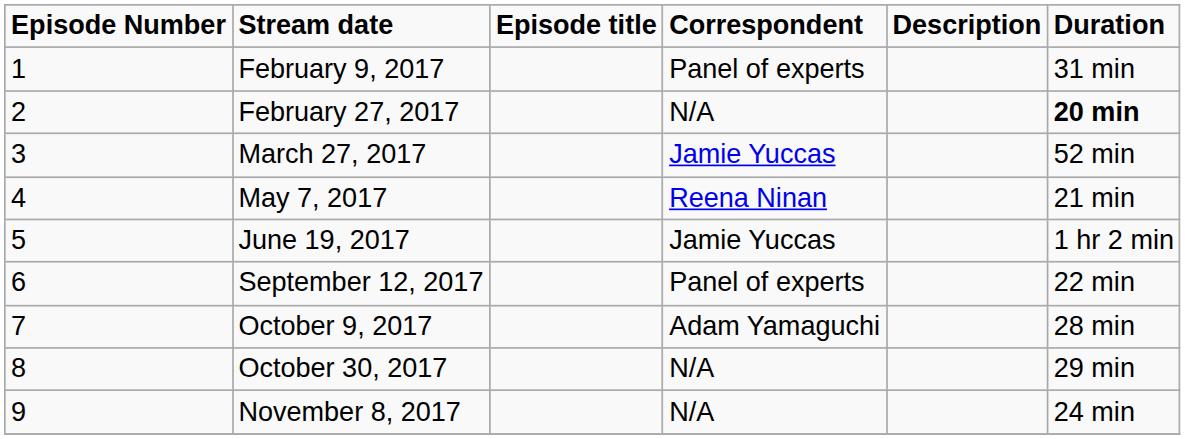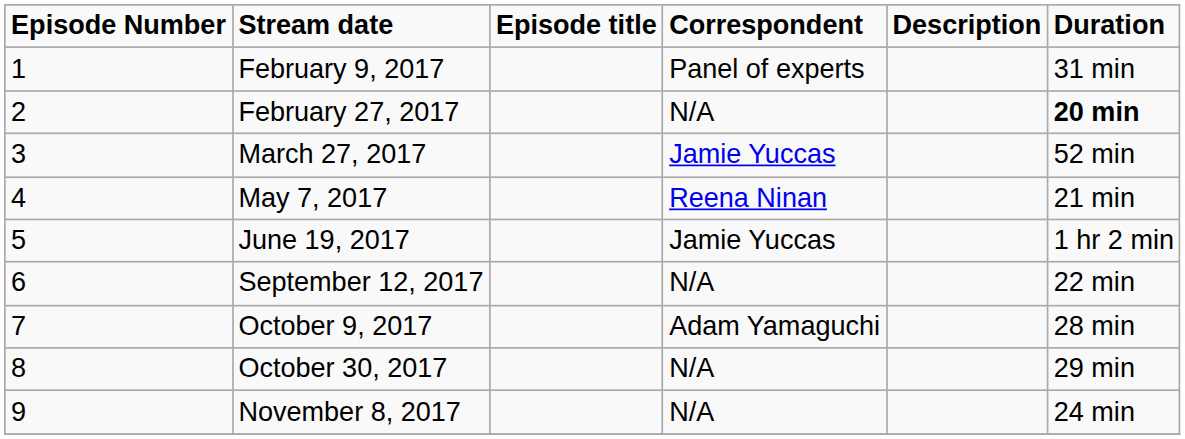 <table class="wikitable">
 <tr>
 <td><strong>Episode Number</strong></td>
 <td><strong>Stream date</strong></td>
 <td><strong>Episode title</strong></td>
 <td><strong>Correspondent</strong></td>
 <td><strong>Description</strong></td>
 <td><strong>Duration</strong></td>
 </tr>
 <tr>
 <td>1</td>
 <td>February 9, 2017</td>
 <td></td>
 <td>Panel of experts</td>
 <td></td>
 <td>31 min</td>
 </tr>
 <tr>
 <td>2</td>
 <td>February 27, 2017</td>
 <td></td>
 <td>N/A</td>
 <td></td>
 <td><strong>20 min</strong></td>
 </tr>
 <tr>
 <td>3</td>
 <td>March 27, 2017</td>
 <td></td>
 <td><a href='#'>Jamie Yuccas</a></td>
 <td></td>
 <td>52 min</td>
 </tr>
 <tr>
 <td>4</td>
 <td>May 7, 2017</td>
 <td></td>
 <td><a href='#'>Reena Ninan</a></td>
 <td></td>
 <td>21 min</td>
 </tr>
 <tr>
 <td>5</td>
 <td>June 19, 2017</td>
 <td></td>
 <td>Jamie Yuccas</td>
 <td></td>
 <td>1 hr 2 min</td>
 </tr>
 <tr>
 <td>6</td>
 <td>September 12, 2017</td>
 <td></td>
-<td>Panel of experts</td>
+<td>N/A</td>
 <td></td>
 <td>22 min</td>
 </tr>
 <tr>
 <td>7</td>
 <td>October 9, 2017</td>
 <td></td>
 <td>Adam Yamaguchi</td>
 <td></td>
 <td>28 min</td>
 </tr>
 <tr>
 <td>8</td>
 <td>October 30, 2017</td>
 <td></td>
 <td>N/A</td>
 <td></td>
 <td>29 min</td>
 </tr>
 <tr>
 <td>9</td>
 <td>November 8, 2017</td>
 <td></td>
 <td>N/A</td>
 <td></td>
 <td>24 min</td>
 </tr>
 <tr>
 </tr>
 </table>
